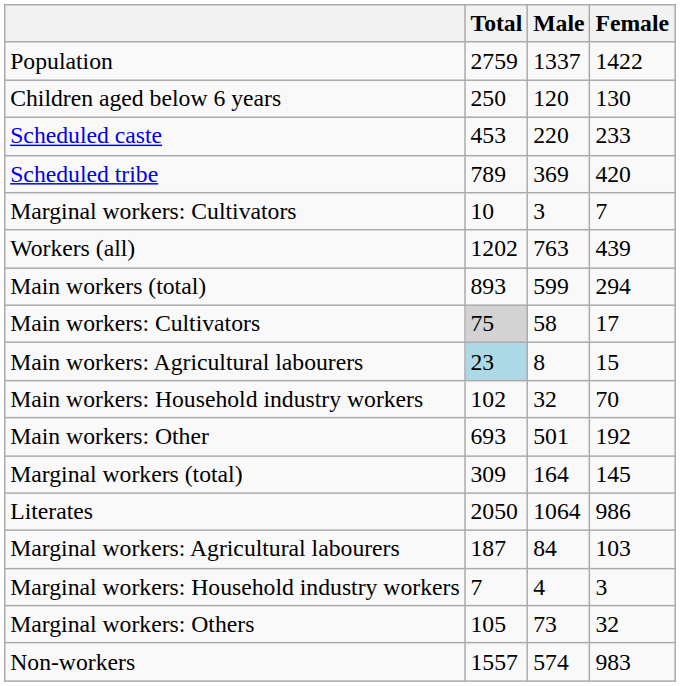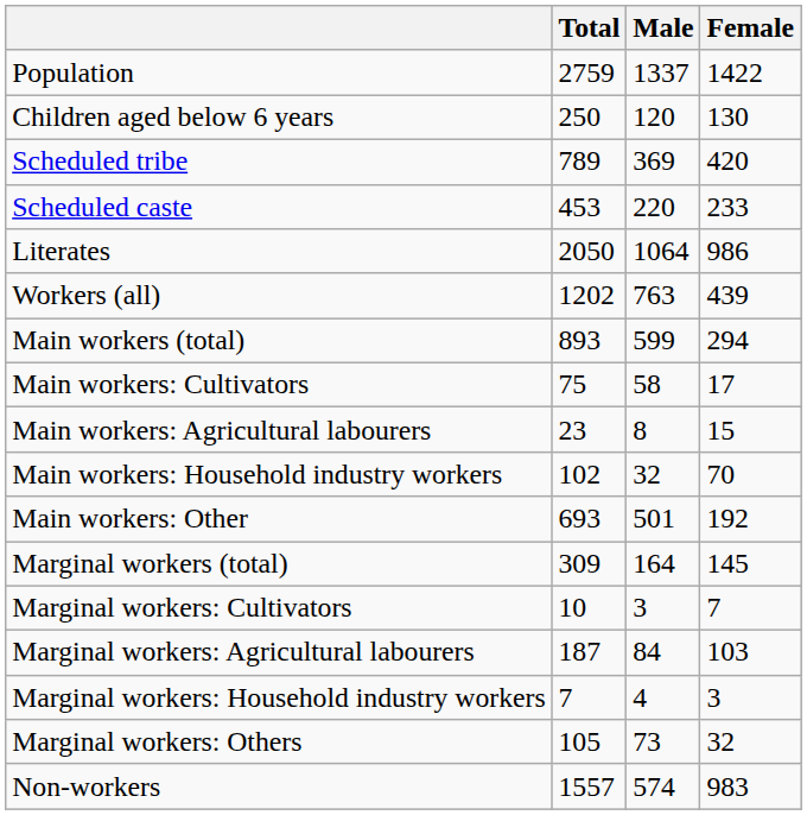 <table class="wikitable sortable">
 <tr>
 <th></th>
 <th>Total</th>
 <th>Male</th>
 <th>Female</th>
 </tr>
 <tr>
 <td>Population</td>
 <td>2759</td>
 <td>1337</td>
 <td>1422</td>
 </tr>
 <tr>
 <td>Children aged below 6 years</td>
 <td>250</td>
 <td>120</td>
 <td>130</td>
 </tr>
 <tr>
+<td><a href='#'>Scheduled tribe</a></td>
+<td>789</td>
+<td>369</td>
+<td>420</td>
+</tr>
+<tr>
 <td><a href='#'>Scheduled caste</a></td>
 <td>453</td>
 <td>220</td>
 <td>233</td>
 </tr>
 <tr>
-<td><a href='#'>Scheduled tribe</a></td>
-<td>789</td>
-<td>369</td>
-<td>420</td>
-</tr>
-<tr>
-<td>Marginal workers: Cultivators</td>
-<td>10</td>
-<td>3</td>
-<td>7</td>
+<td>Literates</td>
+<td>2050</td>
+<td>1064</td>
+<td>986</td>
 </tr>
 <tr>
 <td>Workers (all)</td>
 <td>1202</td>
 <td>763</td>
 <td>439</td>
 </tr>
 <tr>
 <td>Main workers (total)</td>
 <td>893</td>
 <td>599</td>
 <td>294</td>
 </tr>
 <tr>
 <td>Main workers: Cultivators</td>
-<td style="background: lightgrey;">75</td>
+<td>75</td>
 <td>58</td>
 <td>17</td>
 </tr>
 <tr>
 <td>Main workers: Agricultural labourers</td>
-<td style="background: lightblue;">23</td>
+<td>23</td>
 <td>8</td>
 <td>15</td>
 </tr>
 <tr>
 <td>Main workers: Household industry workers</td>
 <td>102</td>
 <td>32</td>
 <td>70</td>
 </tr>
 <tr>
 <td>Main workers: Other</td>
 <td>693</td>
 <td>501</td>
 <td>192</td>
 </tr>
 <tr>
 <td>Marginal workers (total)</td>
 <td>309</td>
 <td>164</td>
 <td>145</td>
 </tr>
 <tr>
-<td>Literates</td>
-<td>2050</td>
-<td>1064</td>
-<td>986</td>
+<td>Marginal workers: Cultivators</td>
+<td>10</td>
+<td>3</td>
+<td>7</td>
 </tr>
 <tr>
 <td>Marginal workers: Agricultural labourers</td>
 <td>187</td>
 <td>84</td>
 <td>103</td>
 </tr>
 <tr>
 <td>Marginal workers: Household industry workers</td>
 <td>7</td>
 <td>4</td>
 <td>3</td>
 </tr>
 <tr>
 <td>Marginal workers: Others</td>
 <td>105</td>
 <td>73</td>
 <td>32</td>
 </tr>
 <tr>
 <td>Non-workers</td>
 <td>1557</td>
 <td>574</td>
 <td>983</td>
 </tr>
 </table>
